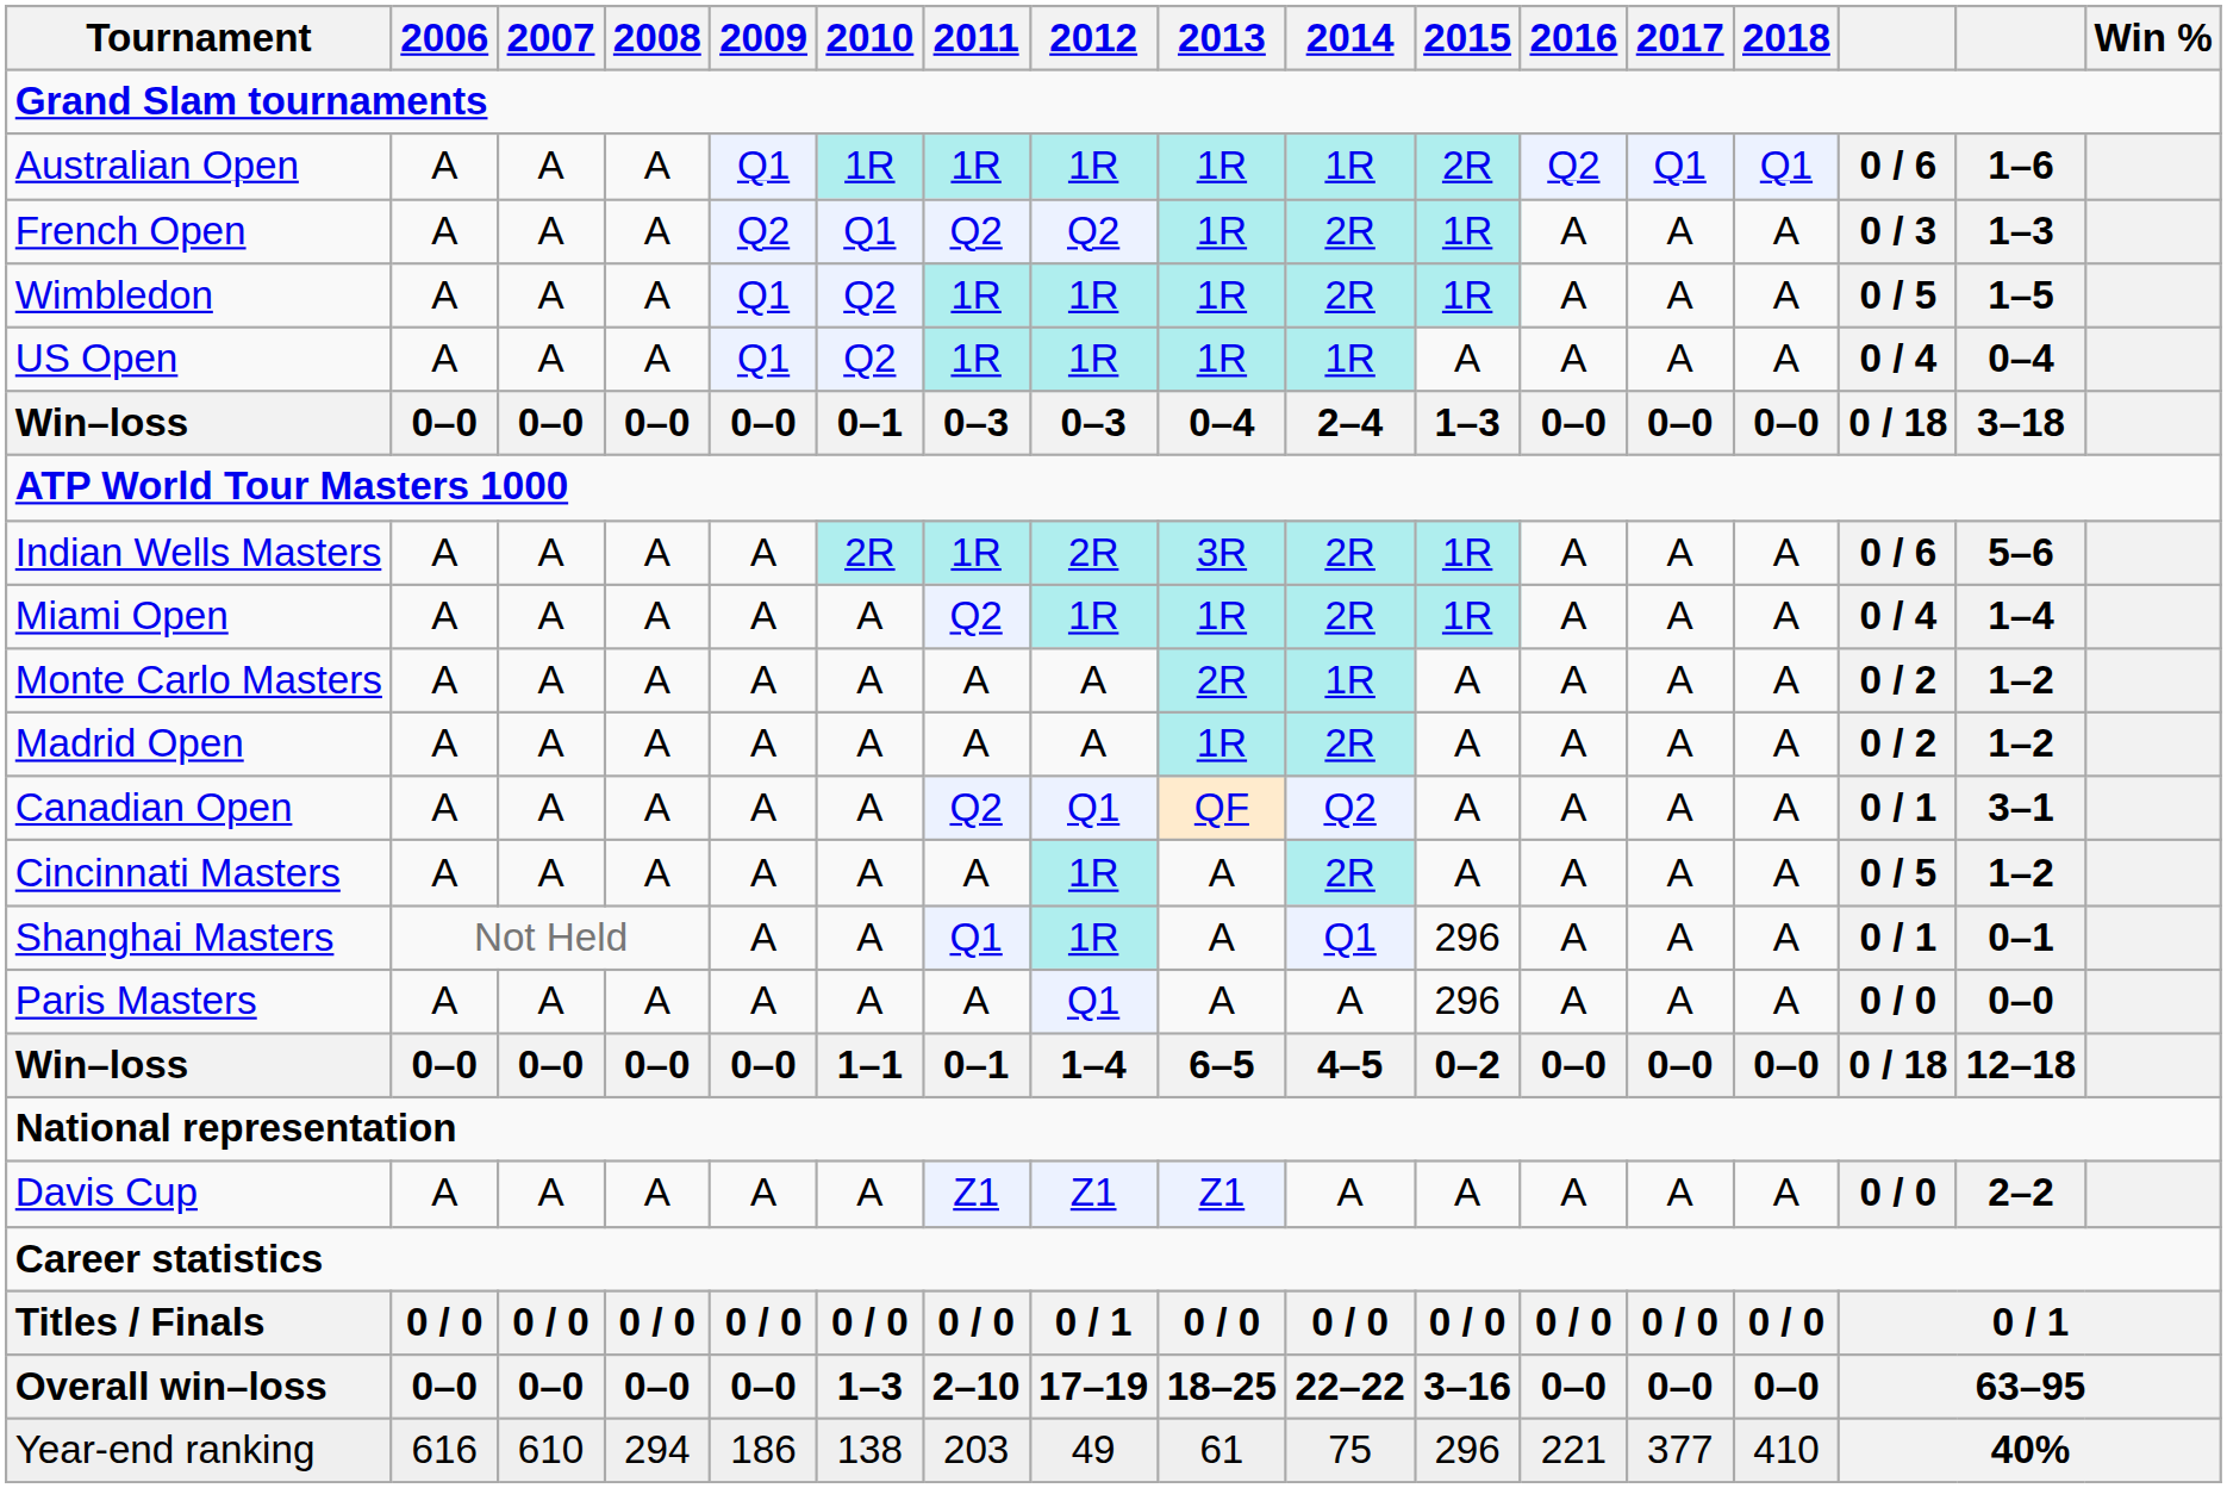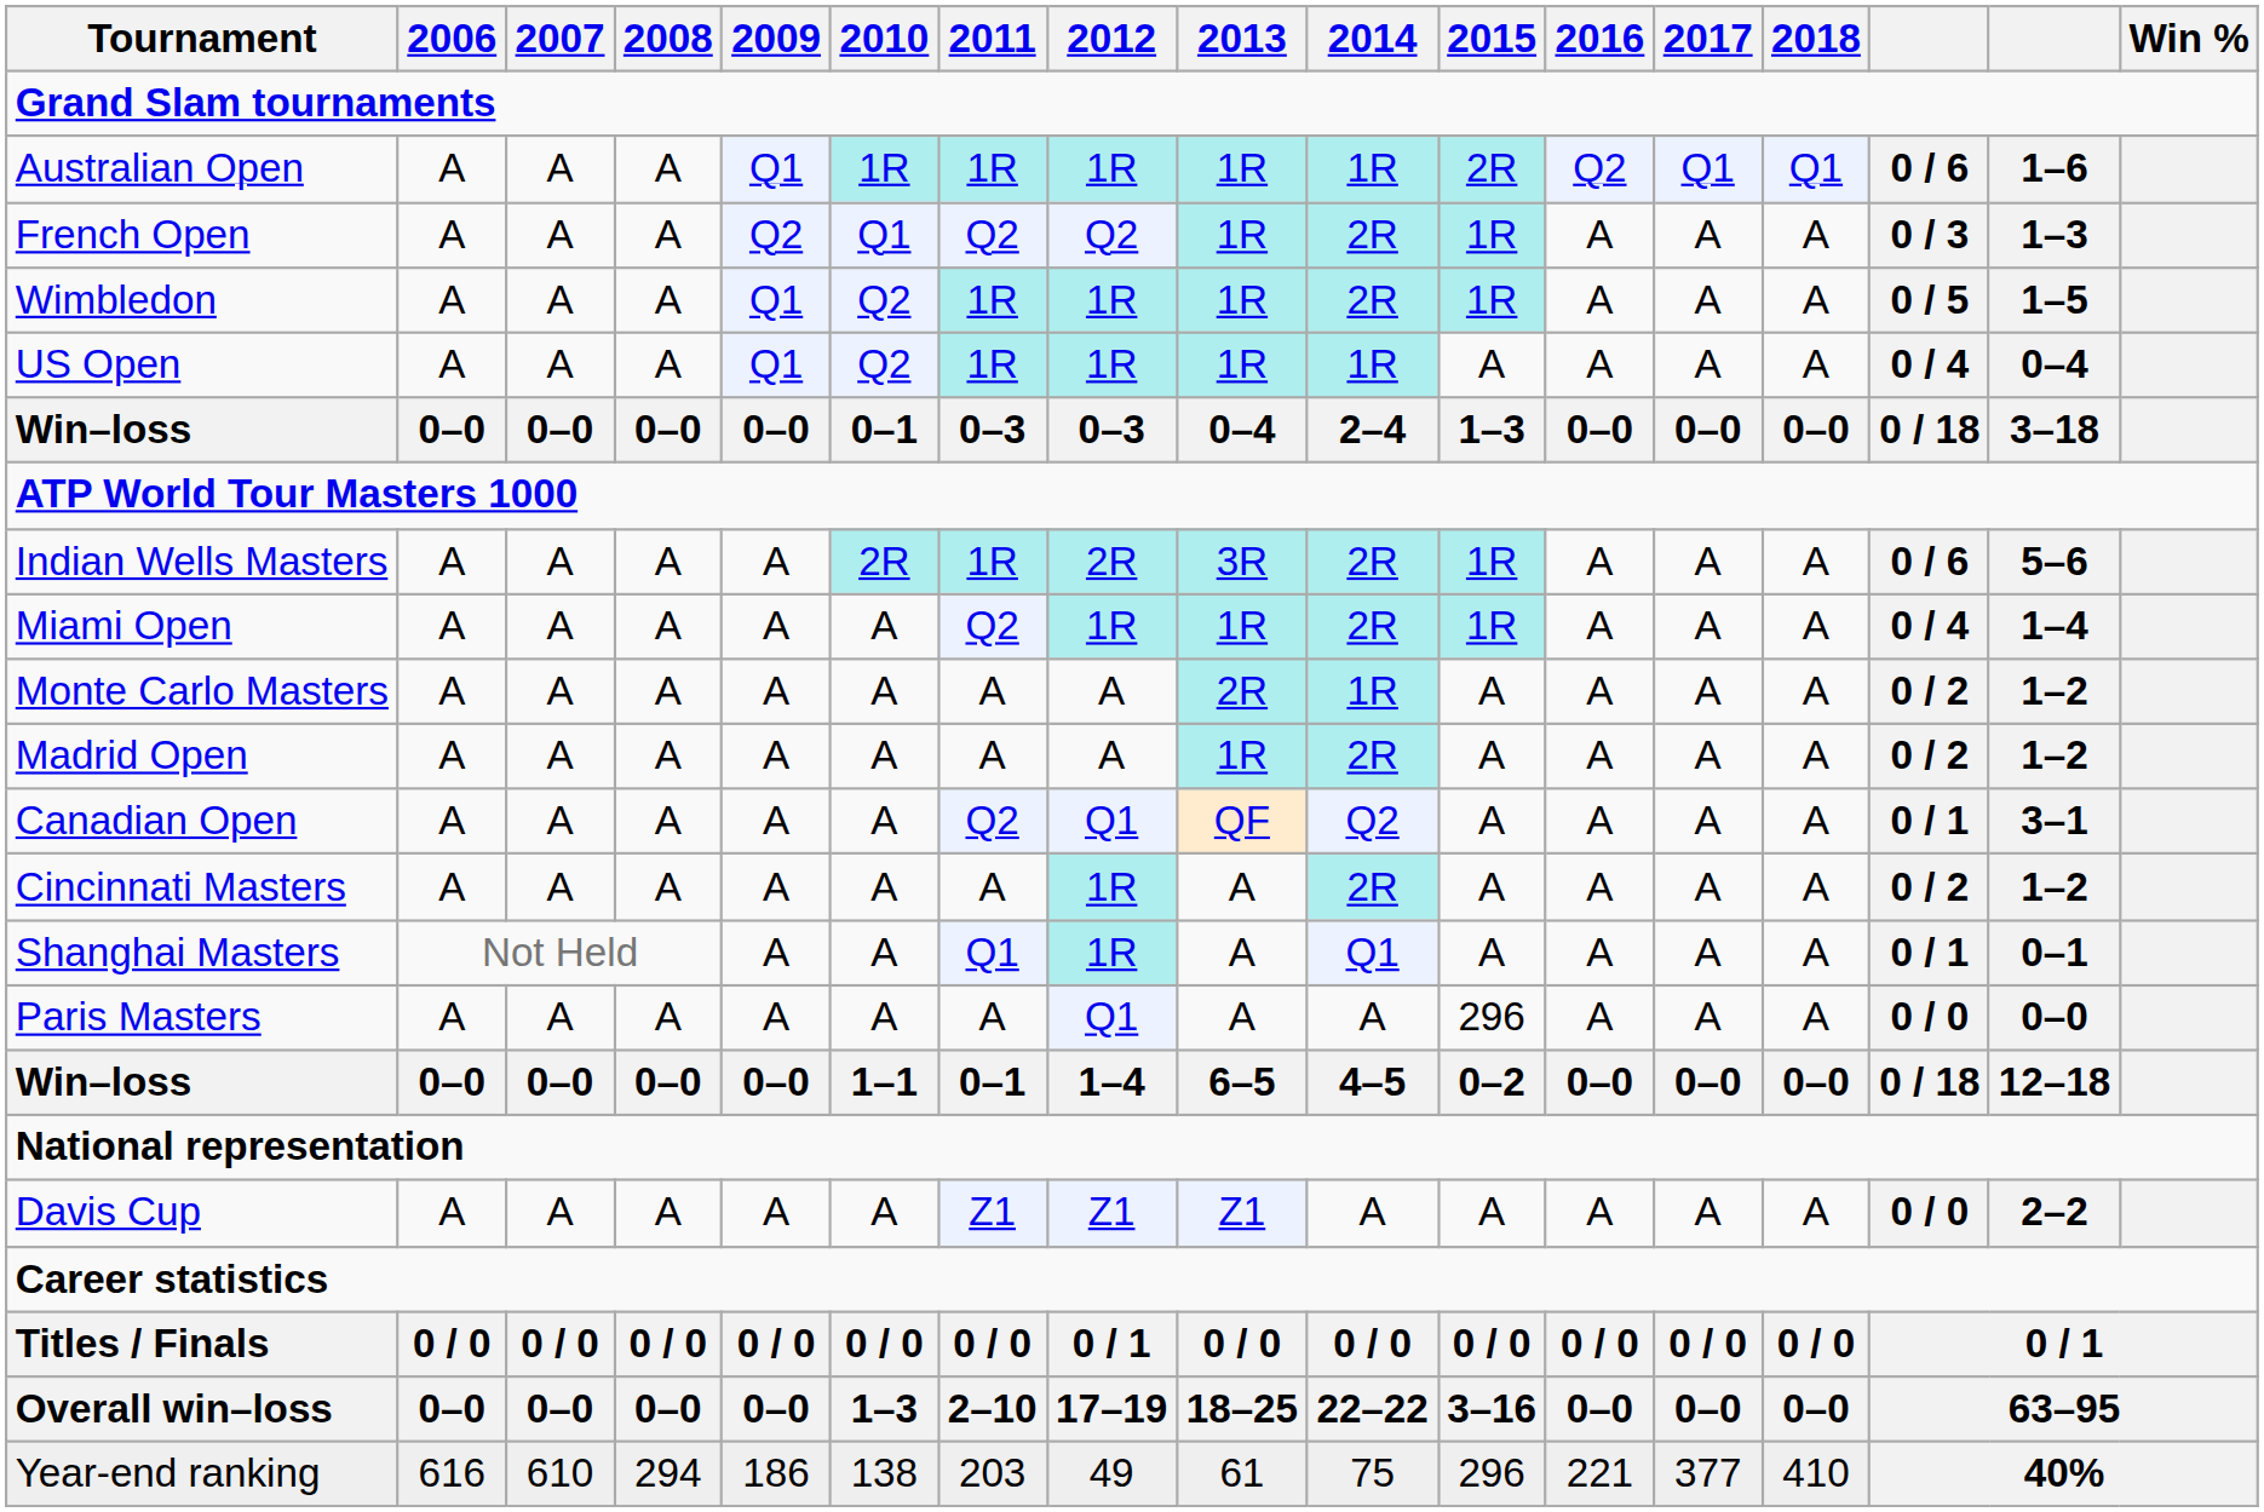 <table class=wikitable style=text-align:center;font-size:97%>
 <tr>
 <th>Tournament</th>
 <th><a href='#'>2006</a></th>
 <th><a href='#'>2007</a></th>
 <th><a href='#'>2008</a></th>
 <th><a href='#'>2009</a></th>
 <th><a href='#'>2010</a></th>
 <th><a href='#'>2011</a></th>
 <th><a href='#'>2012</a></th>
 <th><a href='#'>2013</a></th>
 <th><a href='#'>2014</a></th>
 <th><a href='#'>2015</a></th>
 <th><a href='#'>2016</a></th>
 <th><a href='#'>2017</a></th>
 <th><a href='#'>2018</a></th>
 <th></th>
 <th></th>
 <th>Win %</th>
 </tr>
 <tr>
 <td colspan="17" align="left"><strong><a href='#'>Grand Slam tournaments</a></strong></td>
 </tr>
 <tr>
 <td align=left><a href='#'>Australian Open</a></td>
 <td>A</td>
 <td>A</td>
 <td>A</td>
 <td bgcolor=ecf2ff><a href='#'>Q1</a></td>
 <td bgcolor=afeeee><a href='#'>1R</a></td>
 <td bgcolor=afeeee><a href='#'>1R</a></td>
 <td bgcolor=afeeee><a href='#'>1R</a></td>
 <td bgcolor=afeeee><a href='#'>1R</a></td>
 <td bgcolor=afeeee><a href='#'>1R</a></td>
 <td bgcolor=afeeee><a href='#'>2R</a></td>
 <td bgcolor=ecf2ff><a href='#'>Q2</a></td>
 <td bgcolor=ecf2ff><a href='#'>Q1</a></td>
 <td bgcolor=ecf2ff><a href='#'>Q1</a></td>
 <th>0 / 6</th>
 <th>1–6</th>
 <th></th>
 </tr>
 <tr>
 <td align=left><a href='#'>French Open</a></td>
 <td>A</td>
 <td>A</td>
 <td>A</td>
 <td bgcolor=ecf2ff><a href='#'>Q2</a></td>
 <td bgcolor=ecf2ff><a href='#'>Q1</a></td>
 <td bgcolor=ecf2ff><a href='#'>Q2</a></td>
 <td bgcolor=ecf2ff><a href='#'>Q2</a></td>
 <td bgcolor=afeeee><a href='#'>1R</a></td>
 <td bgcolor=afeeee><a href='#'>2R</a></td>
 <td bgcolor=afeeee><a href='#'>1R</a></td>
 <td>A</td>
 <td>A</td>
 <td>A</td>
 <th>0 / 3</th>
 <th>1–3</th>
 <th></th>
 </tr>
 <tr>
 <td align=left><a href='#'>Wimbledon</a></td>
 <td>A</td>
 <td>A</td>
 <td>A</td>
 <td bgcolor=ecf2ff><a href='#'>Q1</a></td>
 <td bgcolor=ecf2ff><a href='#'>Q2</a></td>
 <td bgcolor=afeeee><a href='#'>1R</a></td>
 <td bgcolor=afeeee><a href='#'>1R</a></td>
 <td bgcolor=afeeee><a href='#'>1R</a></td>
 <td bgcolor=afeeee><a href='#'>2R</a></td>
 <td bgcolor=afeeee><a href='#'>1R</a></td>
 <td>A</td>
 <td>A</td>
 <td>A</td>
 <th>0 / 5</th>
 <th>1–5</th>
 <th></th>
 </tr>
 <tr>
 <td align=left><a href='#'>US Open</a></td>
 <td>A</td>
 <td>A</td>
 <td>A</td>
 <td bgcolor=ecf2ff><a href='#'>Q1</a></td>
 <td bgcolor=ecf2ff><a href='#'>Q2</a></td>
 <td bgcolor=afeeee><a href='#'>1R</a></td>
 <td bgcolor=afeeee><a href='#'>1R</a></td>
 <td bgcolor=afeeee><a href='#'>1R</a></td>
 <td bgcolor=afeeee><a href='#'>1R</a></td>
 <td>A</td>
 <td>A</td>
 <td>A</td>
 <td>A</td>
 <th>0 / 4</th>
 <th>0–4</th>
 <th></th>
 </tr>
 <tr>
 <th style=text-align:left>Win–loss</th>
 <th>0–0</th>
 <th>0–0</th>
 <th>0–0</th>
 <th>0–0</th>
 <th>0–1</th>
 <th>0–3</th>
 <th>0–3</th>
 <th>0–4</th>
 <th>2–4</th>
 <th>1–3</th>
 <th>0–0</th>
 <th>0–0</th>
 <th>0–0</th>
 <th>0 / 18</th>
 <th>3–18</th>
 <th></th>
 </tr>
 <tr>
 <td colspan="17" align="left"><strong><a href='#'>ATP World Tour Masters 1000</a></strong></td>
 </tr>
 <tr>
 <td align=left><a href='#'>Indian Wells Masters</a></td>
 <td>A</td>
 <td>A</td>
 <td>A</td>
 <td>A</td>
 <td bgcolor=afeeee><a href='#'>2R</a></td>
 <td bgcolor=afeeee><a href='#'>1R</a></td>
 <td bgcolor=afeeee><a href='#'>2R</a></td>
 <td bgcolor=afeeee><a href='#'>3R</a></td>
 <td bgcolor=afeeee><a href='#'>2R</a></td>
 <td bgcolor=afeeee><a href='#'>1R</a></td>
 <td>A</td>
 <td>A</td>
 <td>A</td>
 <th>0 / 6</th>
 <th>5–6</th>
 <th></th>
 </tr>
 <tr>
 <td align=left><a href='#'>Miami Open</a></td>
 <td>A</td>
 <td>A</td>
 <td>A</td>
 <td>A</td>
 <td>A</td>
 <td bgcolor=ecf2ff><a href='#'>Q2</a></td>
 <td bgcolor=afeeee><a href='#'>1R</a></td>
 <td bgcolor=afeeee><a href='#'>1R</a></td>
 <td bgcolor=afeeee><a href='#'>2R</a></td>
 <td bgcolor=afeeee><a href='#'>1R</a></td>
 <td>A</td>
 <td>A</td>
 <td>A</td>
 <th>0 / 4</th>
 <th>1–4</th>
 <th></th>
 </tr>
 <tr>
 <td align=left><a href='#'>Monte Carlo Masters</a></td>
 <td>A</td>
 <td>A</td>
 <td>A</td>
 <td>A</td>
 <td>A</td>
 <td>A</td>
 <td>A</td>
 <td bgcolor=afeeee><a href='#'>2R</a></td>
 <td bgcolor=afeeee><a href='#'>1R</a></td>
 <td>A</td>
 <td>A</td>
 <td>A</td>
 <td>A</td>
 <th>0 / 2</th>
 <th>1–2</th>
 <th></th>
 </tr>
 <tr>
 <td align=left><a href='#'>Madrid Open</a></td>
 <td>A</td>
 <td>A</td>
 <td>A</td>
 <td>A</td>
 <td>A</td>
 <td>A</td>
 <td>A</td>
 <td bgcolor=afeeee><a href='#'>1R</a></td>
 <td bgcolor=afeeee><a href='#'>2R</a></td>
 <td>A</td>
 <td>A</td>
 <td>A</td>
 <td>A</td>
 <th>0 / 2</th>
 <th>1–2</th>
 <th></th>
 </tr>
 <tr>
 <td align=left><a href='#'>Canadian Open</a></td>
 <td>A</td>
 <td>A</td>
 <td>A</td>
 <td>A</td>
 <td>A</td>
 <td bgcolor=ecf2ff><a href='#'>Q2</a></td>
 <td bgcolor=ecf2ff><a href='#'>Q1</a></td>
 <td bgcolor=ffebcd><a href='#'>QF</a></td>
 <td bgcolor=ecf2ff><a href='#'>Q2</a></td>
 <td>A</td>
 <td>A</td>
 <td>A</td>
 <td>A</td>
 <th>0 / 1</th>
 <th>3–1</th>
 <th></th>
 </tr>
 <tr>
 <td align=left><a href='#'>Cincinnati Masters</a></td>
 <td>A</td>
 <td>A</td>
 <td>A</td>
 <td>A</td>
 <td>A</td>
 <td>A</td>
 <td bgcolor=afeeee><a href='#'>1R</a></td>
 <td>A</td>
 <td bgcolor=afeeee><a href='#'>2R</a></td>
 <td>A</td>
 <td>A</td>
 <td>A</td>
 <td>A</td>
-<th>0 / 5</th>
+<th>0 / 2</th>
 <th>1–2</th>
 <th></th>
 </tr>
 <tr>
 <td align=left><a href='#'>Shanghai Masters</a></td>
 <td style="color:#767676" colspan=3>Not Held</td>
 <td>A</td>
 <td>A</td>
 <td bgcolor=ecf2ff><a href='#'>Q1</a></td>
 <td bgcolor=afeeee><a href='#'>1R</a></td>
 <td>A</td>
 <td bgcolor=ecf2ff><a href='#'>Q1</a></td>
-<td>296</td>
+<td>A</td>
 <td>A</td>
 <td>A</td>
 <td>A</td>
 <th>0 / 1</th>
 <th>0–1</th>
 <th></th>
 </tr>
 <tr>
 <td align=left><a href='#'>Paris Masters</a></td>
 <td>A</td>
 <td>A</td>
 <td>A</td>
 <td>A</td>
 <td>A</td>
 <td>A</td>
 <td bgcolor=ecf2ff><a href='#'>Q1</a></td>
 <td>A</td>
 <td>A</td>
 <td>296</td>
 <td>A</td>
 <td>A</td>
 <td>A</td>
 <th>0 / 0</th>
 <th>0–0</th>
 <th></th>
 </tr>
 <tr>
 <th style=text-align:left>Win–loss</th>
 <th>0–0</th>
 <th>0–0</th>
 <th>0–0</th>
 <th>0–0</th>
 <th>1–1</th>
 <th>0–1</th>
 <th>1–4</th>
 <th>6–5</th>
 <th>4–5</th>
 <th>0–2</th>
 <th>0–0</th>
 <th>0–0</th>
 <th>0–0</th>
 <th>0 / 18</th>
 <th>12–18</th>
 <th></th>
 </tr>
 <tr>
 <td colspan="17" align="left"><strong>National representation</strong></td>
 </tr>
 <tr>
 <td align=left><a href='#'>Davis Cup</a></td>
 <td>A</td>
 <td>A</td>
 <td>A</td>
 <td>A</td>
 <td>A</td>
 <td bgcolor=ecf2ff><a href='#'>Z1</a></td>
 <td bgcolor=ecf2ff><a href='#'>Z1</a></td>
 <td bgcolor=ecf2ff><a href='#'>Z1</a></td>
 <td>A</td>
 <td>A</td>
 <td>A</td>
 <td>A</td>
 <td>A</td>
 <th>0 / 0</th>
 <th>2–2</th>
 <th></th>
 </tr>
 <tr>
 <td colspan="17" align="left"><strong>Career statistics</strong></td>
 </tr>
 <tr>
 <th style=text-align:left>Titles / Finals</th>
 <th>0 / 0</th>
 <th>0 / 0</th>
 <th>0 / 0</th>
 <th>0 / 0</th>
 <th>0 / 0</th>
 <th>0 / 0</th>
 <th>0 / 1</th>
 <th>0 / 0</th>
 <th>0 / 0</th>
 <th>0 / 0</th>
 <th>0 / 0</th>
 <th>0 / 0</th>
 <th>0 / 0</th>
 <th colspan=3>0 / 1</th>
 </tr>
 <tr>
 <th style=text-align:left>Overall win–loss</th>
 <th>0–0</th>
 <th>0–0</th>
 <th>0–0</th>
 <th>0–0</th>
 <th>1–3</th>
 <th>2–10</th>
 <th>17–19</th>
 <th>18–25</th>
 <th>22–22</th>
 <th>3–16</th>
 <th>0–0</th>
 <th>0–0</th>
 <th>0–0</th>
 <th colspan=3>63–95</th>
 </tr>
 <tr bgcolor=efefef>
 <td align=left>Year-end ranking</td>
 <td>616</td>
 <td>610</td>
 <td>294</td>
 <td>186</td>
 <td>138</td>
 <td>203</td>
 <td>49</td>
 <td>61</td>
 <td>75</td>
 <td>296</td>
 <td>221</td>
 <td>377</td>
 <td>410</td>
 <th colspan=3>40%</th>
 </tr>
 </table>
